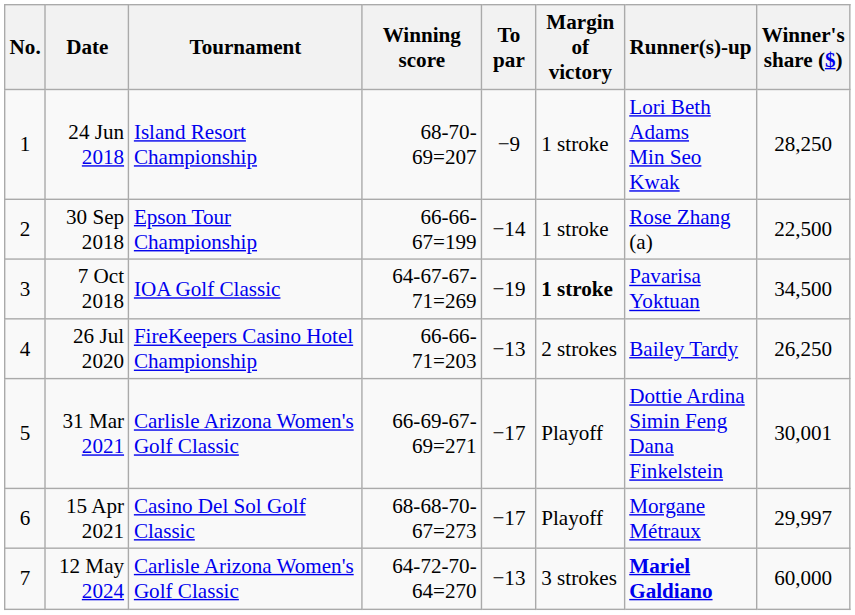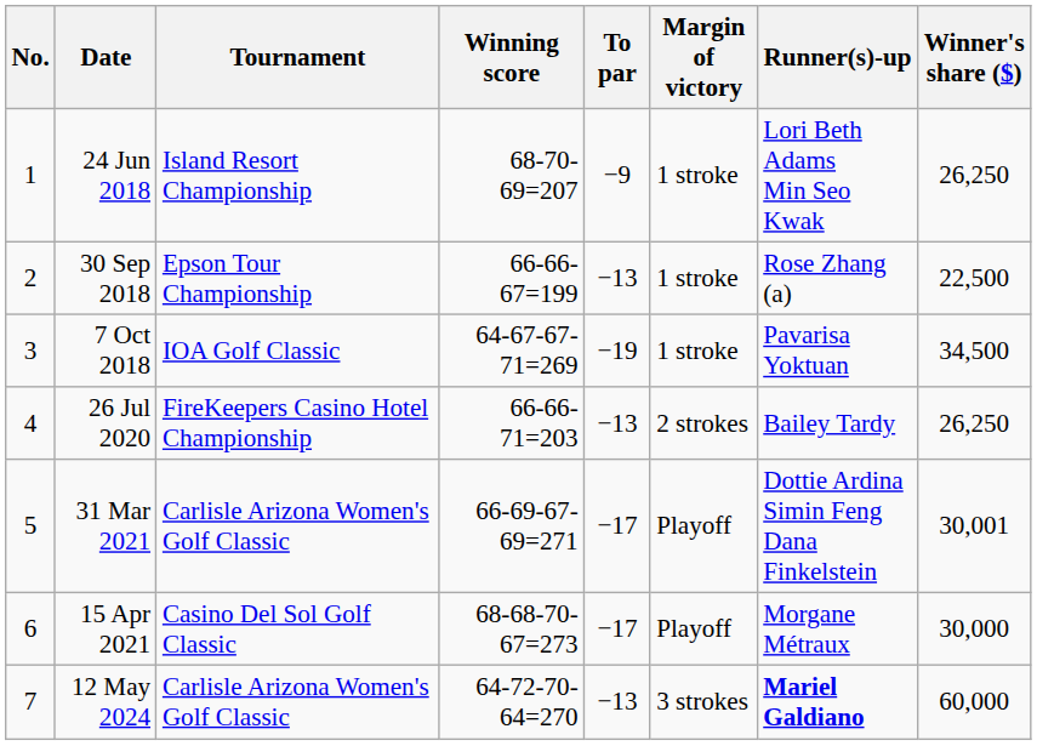 <table class="wikitable" style="font-size:95%;">
 <tr>
 <th>No.</th>
 <th>Date</th>
 <th>Tournament</th>
 <th>Winning score</th>
 <th>To par</th>
 <th>Margin of<br>victory</th>
 <th>Runner(s)-up</th>
 <th>Winner's<br>share (<a href='#'>$</a>)</th>
 </tr>
 <tr>
 <td align=center>1</td>
 <td align=right>24 Jun <a href='#'>2018</a></td>
 <td><a href='#'>Island Resort Championship</a></td>
 <td align=right>68-70-69=207</td>
 <td align=center>−9</td>
 <td>1 stroke</td>
 <td> <a href='#'>Lori Beth Adams</a><br> <a href='#'>Min Seo Kwak</a></td>
-<td align=center>28,250</td>
+<td align=center>26,250</td>
 </tr>
 <tr>
 <td align=center>2</td>
 <td align=right>30 Sep 2018</td>
 <td><a href='#'>Epson Tour Championship</a></td>
 <td align=right>66-66-67=199</td>
-<td align=center>−14</td>
+<td align=center>−13</td>
 <td>1 stroke</td>
 <td> <a href='#'>Rose Zhang</a> (a)</td>
 <td align=center>22,500</td>
 </tr>
 <tr>
 <td align=center>3</td>
 <td align=right>7 Oct 2018</td>
 <td><a href='#'>IOA Golf Classic</a></td>
 <td align=right>64-67-67-71=269</td>
 <td align=center>−19</td>
-<td><strong>1 stroke</strong></td>
+<td>1 stroke</td>
 <td> <a href='#'>Pavarisa Yoktuan</a></td>
 <td align=center>34,500</td>
 </tr>
 <tr>
 <td align=center>4</td>
 <td align=right>26 Jul 2020</td>
 <td><a href='#'>FireKeepers Casino Hotel Championship</a></td>
 <td align=right>66-66-71=203</td>
 <td align=center>−13</td>
 <td>2 strokes</td>
 <td> <a href='#'>Bailey Tardy</a></td>
 <td align=center>26,250</td>
 </tr>
 <tr>
 <td align=center>5</td>
 <td align=right>31 Mar <a href='#'>2021</a></td>
 <td><a href='#'>Carlisle Arizona Women's Golf Classic</a></td>
 <td align=right>66-69-67-69=271</td>
 <td align=center>−17</td>
 <td>Playoff</td>
 <td> <a href='#'>Dottie Ardina</a><br> <a href='#'>Simin Feng</a><br> <a href='#'>Dana Finkelstein</a></td>
 <td align=center>30,001</td>
 </tr>
 <tr>
 <td align=center>6</td>
 <td align=right>15 Apr 2021</td>
 <td><a href='#'>Casino Del Sol Golf Classic</a></td>
 <td align=right>68-68-70-67=273</td>
 <td align=center>−17</td>
 <td>Playoff</td>
 <td> <a href='#'>Morgane Métraux</a></td>
-<td align=center>29,997</td>
+<td align=center>30,000</td>
 </tr>
 <tr>
 <td align=center>7</td>
 <td align=right>12 May <a href='#'>2024</a></td>
 <td><a href='#'>Carlisle Arizona Women's Golf Classic</a></td>
 <td align=right>64-72-70-64=270</td>
 <td align=center>−13</td>
 <td>3 strokes</td>
 <td><strong> <a href='#'>Mariel Galdiano</a></strong></td>
 <td align=center>60,000</td>
 </tr>
 </table>
